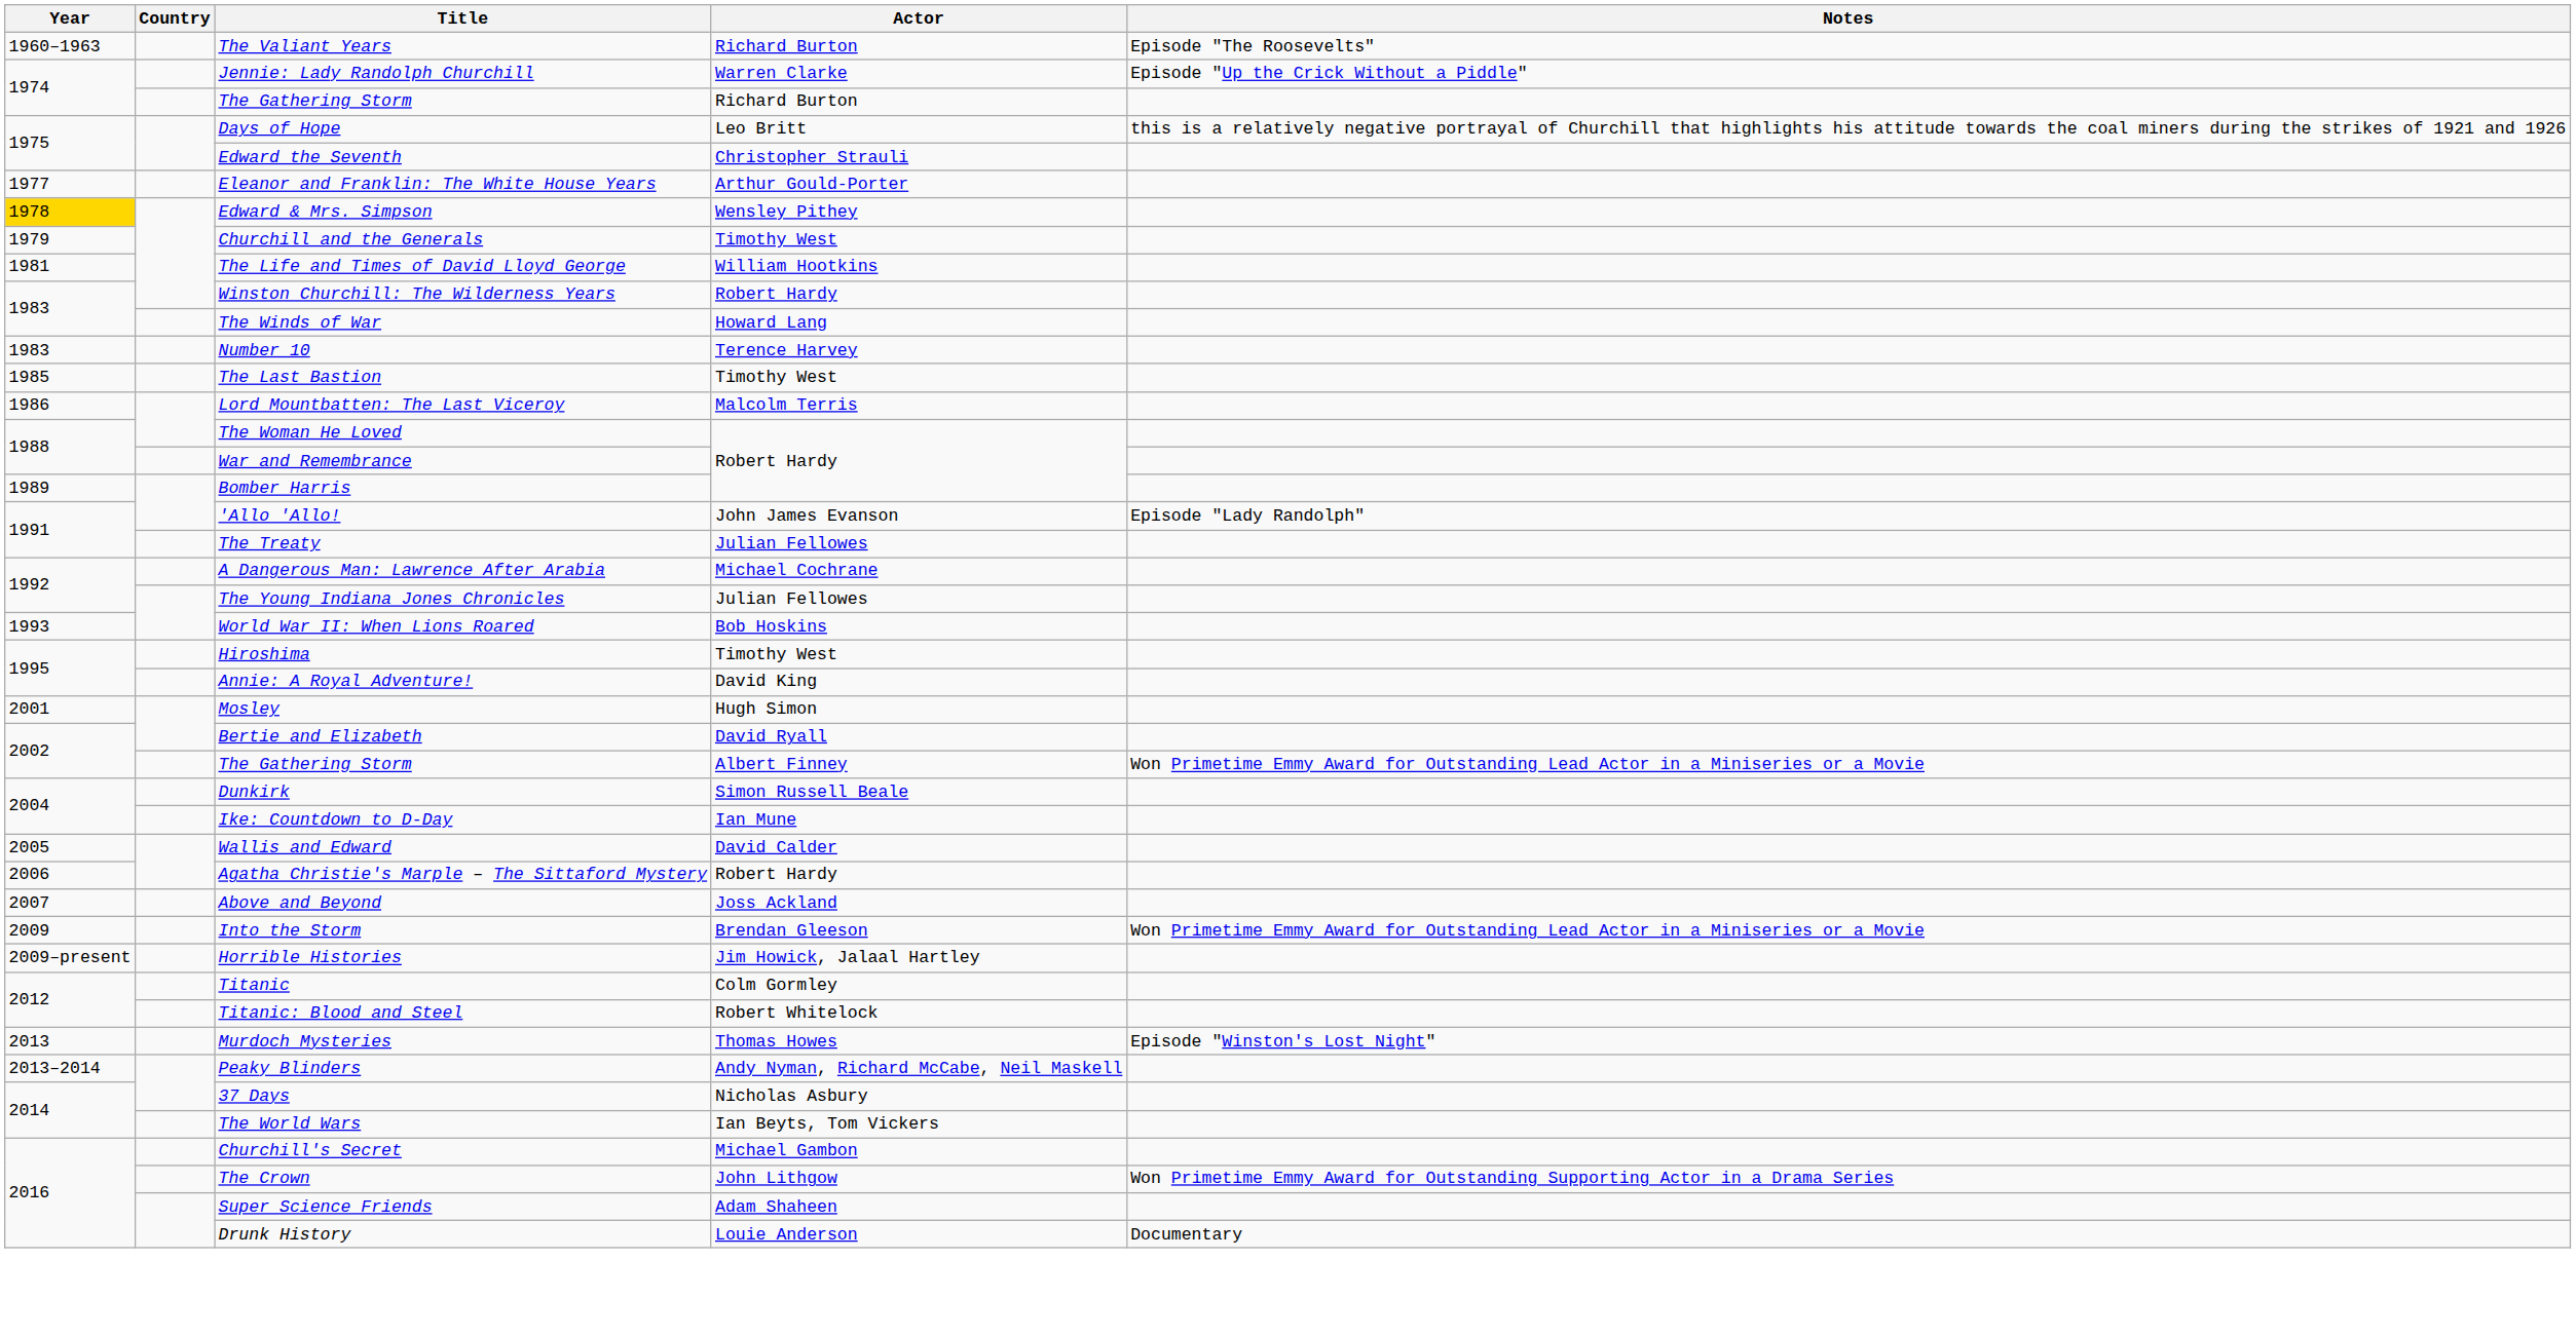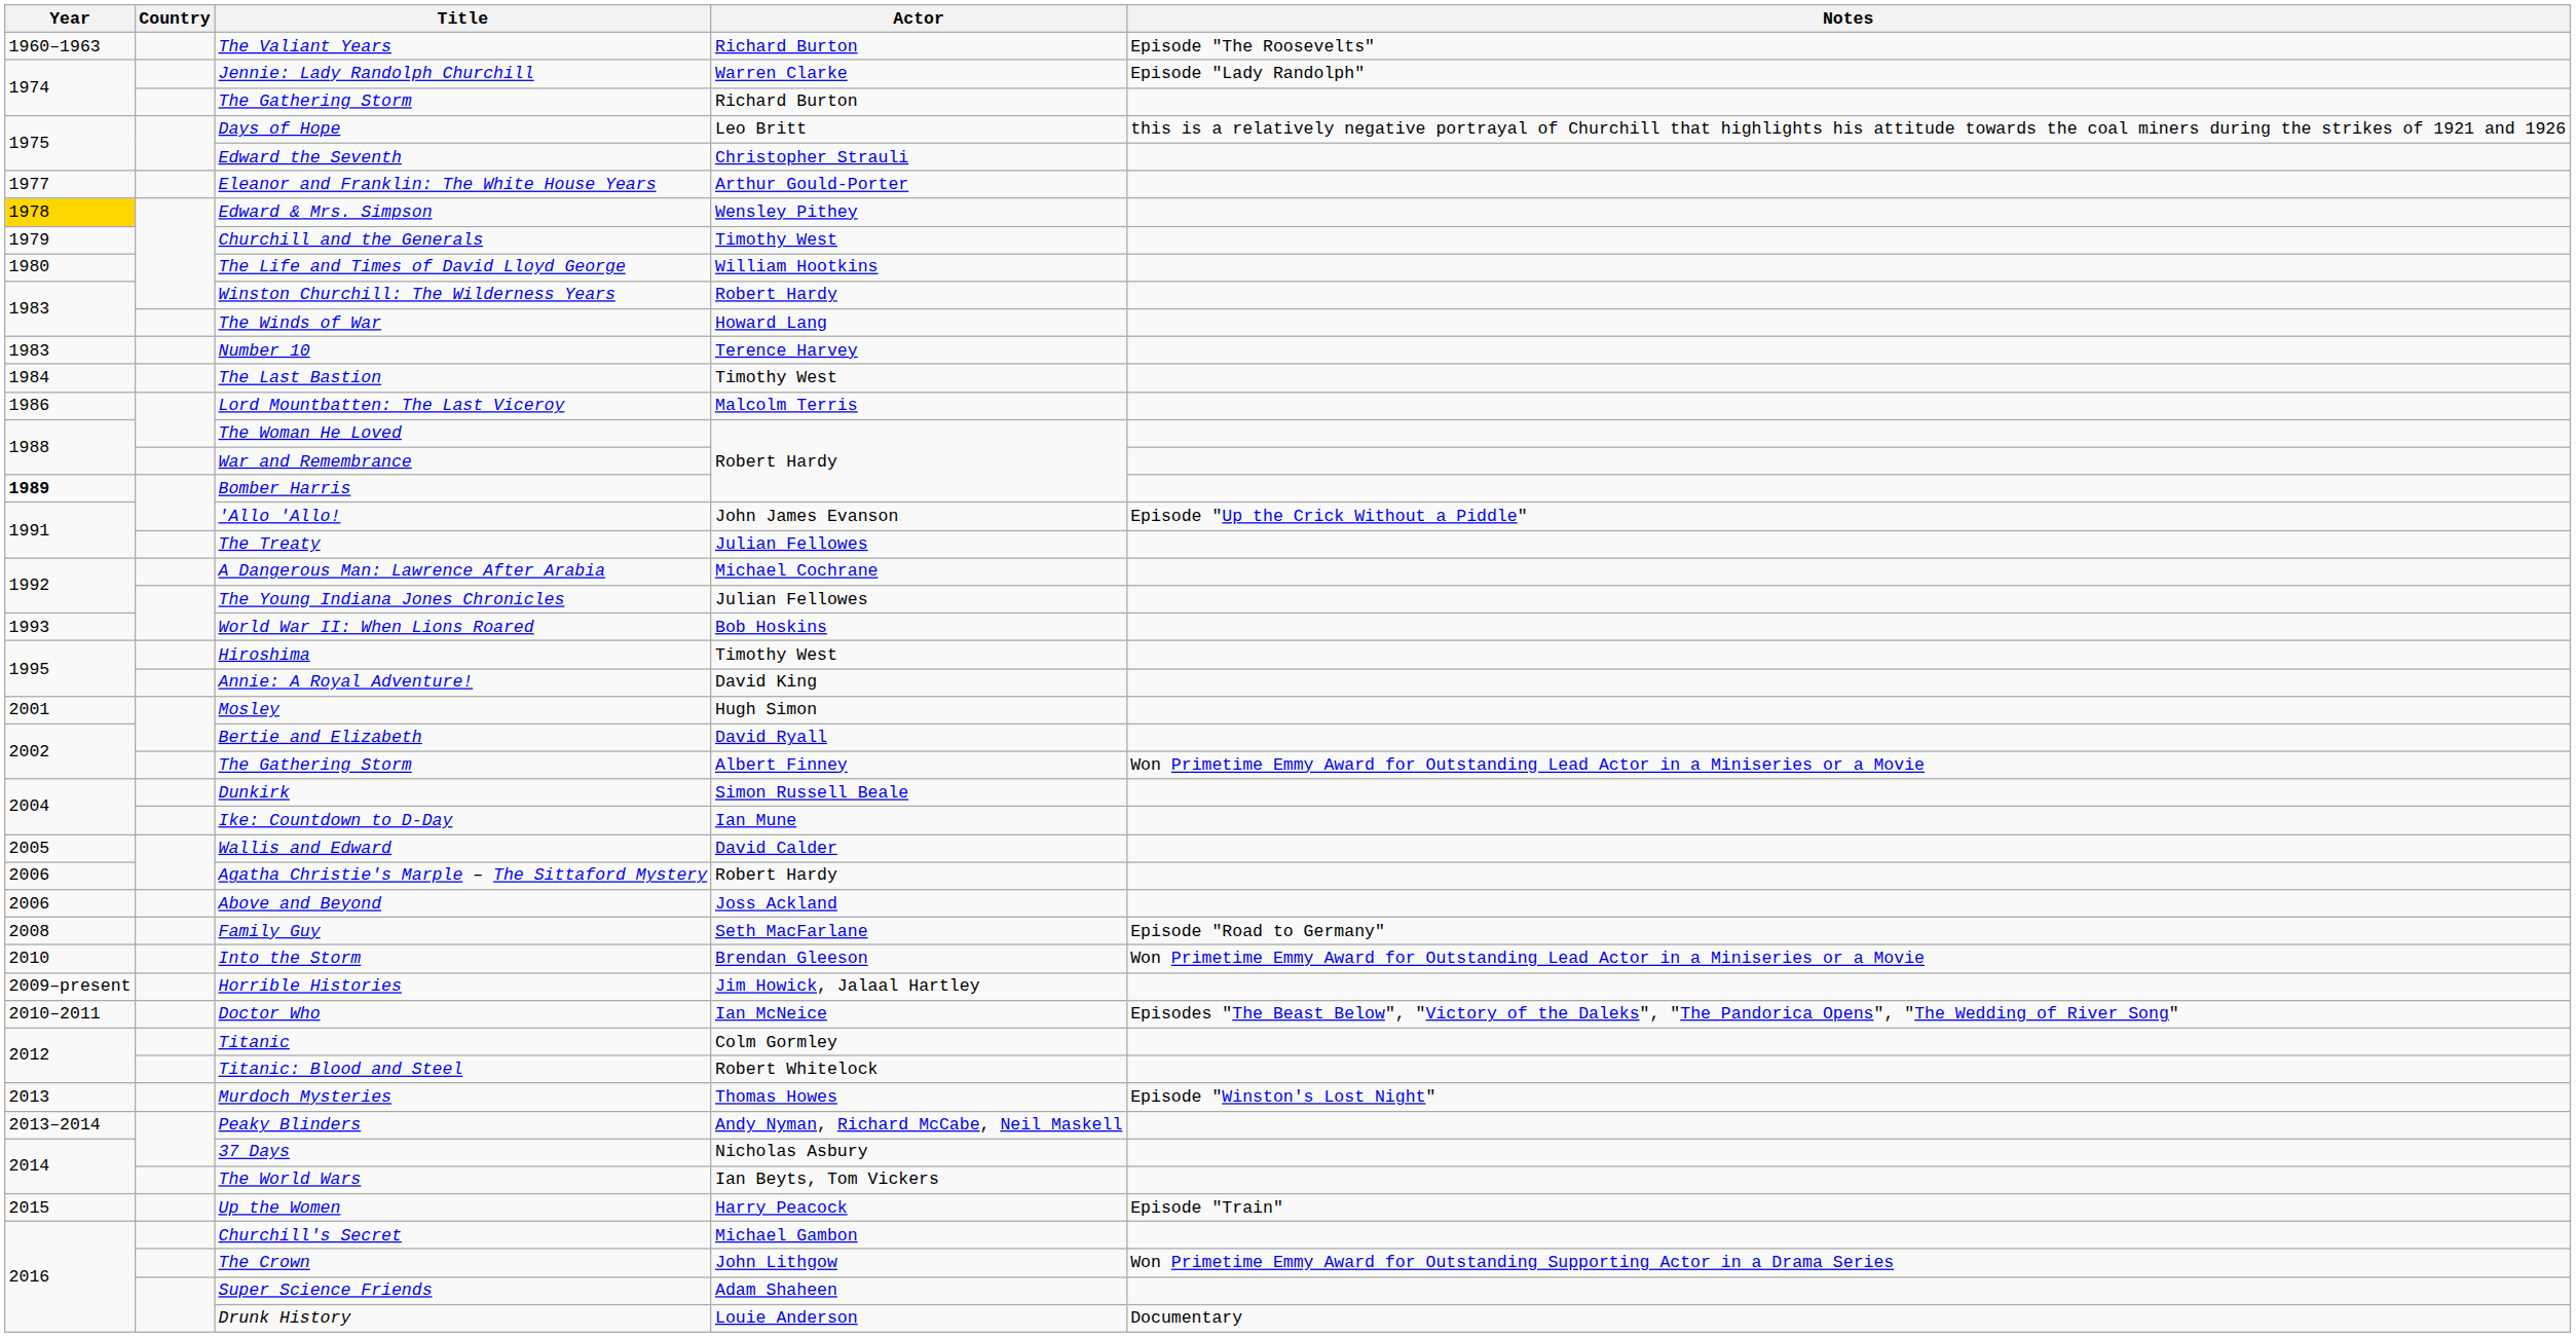 <table class="wikitable sortable">
 <tr>
 <th>Year</th>
 <th>Country</th>
 <th>Title</th>
 <th>Actor</th>
 <th>Notes</th>
 </tr>
 <tr>
 <td>1960–1963</td>
 <td></td>
 <td><em><a href='#'>The Valiant Years</a></em></td>
 <td><a href='#'>Richard Burton</a></td>
 <td>Episode "The Roosevelts"</td>
 </tr>
 <tr>
 <td rowspan="2">1974</td>
 <td></td>
 <td><em><a href='#'>Jennie: Lady Randolph Churchill</a></em></td>
 <td><a href='#'>Warren Clarke</a></td>
-<td>Episode "<a href='#'>Up the Crick Without a Piddle</a>"</td>
+<td>Episode "Lady Randolph"</td>
 </tr>
 <tr>
 <td></td>
 <td><em><a href='#'>The Gathering Storm</a></em></td>
 <td>Richard Burton</td>
 <td></td>
 </tr>
 <tr>
 <td rowspan="2">1975</td>
 <td rowspan="2"></td>
 <td><em><a href='#'>Days of Hope</a></em></td>
 <td>Leo Britt</td>
 <td>this is a relatively negative portrayal of Churchill that highlights his attitude towards the coal miners during the strikes of 1921 and 1926</td>
 </tr>
 <tr>
 <td><em><a href='#'>Edward the Seventh</a></em></td>
 <td><a href='#'>Christopher Strauli</a></td>
 <td></td>
 </tr>
 <tr>
 <td>1977</td>
 <td></td>
 <td><em><a href='#'>Eleanor and Franklin: The White House Years</a></em></td>
 <td><a href='#'>Arthur Gould-Porter</a></td>
 <td></td>
 </tr>
 <tr>
 <td style="background: gold;">1978</td>
 <td rowspan="4"></td>
 <td><em><a href='#'>Edward & Mrs. Simpson</a></em></td>
 <td><a href='#'>Wensley Pithey</a></td>
 <td></td>
 </tr>
 <tr>
 <td>1979</td>
 <td><em><a href='#'>Churchill and the Generals</a></em></td>
 <td><a href='#'>Timothy West</a></td>
 <td></td>
 </tr>
 <tr>
-<td>1981</td>
+<td>1980</td>
 <td><em><a href='#'>The Life and Times of David Lloyd George</a></em></td>
 <td><a href='#'>William Hootkins</a></td>
 <td></td>
 </tr>
 <tr>
 <td rowspan="2">1983</td>
 <td><em><a href='#'>Winston Churchill: The Wilderness Years</a></em></td>
 <td><a href='#'>Robert Hardy</a></td>
 <td></td>
 </tr>
 <tr>
 <td></td>
 <td><em><a href='#'>The Winds of War</a></em></td>
 <td><a href='#'>Howard Lang</a></td>
 <td></td>
 </tr>
 <tr>
 <td>1983</td>
 <td></td>
 <td><em><a href='#'>Number 10</a></em></td>
 <td><a href='#'>Terence Harvey</a></td>
 <td></td>
 </tr>
 <tr>
-<td>1985</td>
+<td>1984</td>
 <td></td>
 <td><em><a href='#'>The Last Bastion</a></em></td>
 <td>Timothy West</td>
 <td></td>
 </tr>
 <tr>
 <td>1986</td>
 <td rowspan="2"></td>
 <td><em><a href='#'>Lord Mountbatten: The Last Viceroy</a></em></td>
 <td><a href='#'>Malcolm Terris</a></td>
 <td></td>
 </tr>
 <tr>
 <td rowspan="2">1988</td>
 <td><em><a href='#'>The Woman He Loved</a></em></td>
 <td rowspan="3">Robert Hardy</td>
 <td></td>
 </tr>
 <tr>
 <td></td>
 <td><em><a href='#'>War and Remembrance</a></em></td>
 <td></td>
 </tr>
 <tr>
-<td>1989</td>
+<td><strong>1989</strong></td>
 <td rowspan="2"></td>
 <td><em><a href='#'>Bomber Harris</a></em></td>
 <td></td>
 </tr>
 <tr>
 <td rowspan="2">1991</td>
 <td><em><a href='#'>'Allo 'Allo!</a></em></td>
 <td>John James Evanson</td>
-<td>Episode "Lady Randolph"</td>
+<td>Episode "<a href='#'>Up the Crick Without a Piddle</a>"</td>
 </tr>
 <tr>
 <td></td>
 <td><em><a href='#'>The Treaty</a></em></td>
 <td><a href='#'>Julian Fellowes</a></td>
 <td></td>
 </tr>
 <tr>
 <td rowspan="2">1992</td>
 <td></td>
 <td><em><a href='#'>A Dangerous Man: Lawrence After Arabia</a></em></td>
 <td><a href='#'>Michael Cochrane</a></td>
 <td></td>
 </tr>
 <tr>
 <td rowspan="2"></td>
 <td><em><a href='#'>The Young Indiana Jones Chronicles</a></em></td>
 <td>Julian Fellowes</td>
 <td></td>
 </tr>
 <tr>
 <td>1993</td>
 <td><em><a href='#'>World War II: When Lions Roared</a></em></td>
 <td><a href='#'>Bob Hoskins</a></td>
 <td></td>
 </tr>
 <tr>
 <td rowspan="2">1995</td>
 <td></td>
 <td><em><a href='#'>Hiroshima</a></em></td>
 <td>Timothy West</td>
 </tr>
 <tr>
 <td></td>
 <td><em><a href='#'>Annie: A Royal Adventure!</a></em></td>
 <td>David King</td>
 <td></td>
 </tr>
 <tr>
 <td>2001</td>
 <td rowspan="2"></td>
 <td><em><a href='#'>Mosley</a></em></td>
 <td>Hugh Simon</td>
 <td></td>
 </tr>
 <tr>
 <td rowspan="2">2002</td>
 <td><em><a href='#'>Bertie and Elizabeth</a></em></td>
 <td><a href='#'>David Ryall</a></td>
 <td></td>
 </tr>
 <tr>
 <td></td>
 <td><em><a href='#'>The Gathering Storm</a></em></td>
 <td><a href='#'>Albert Finney</a></td>
 <td>Won <a href='#'>Primetime Emmy Award for Outstanding Lead Actor in a Miniseries or a Movie</a></td>
 </tr>
 <tr>
 <td rowspan="2">2004</td>
 <td></td>
 <td><em><a href='#'>Dunkirk</a></em></td>
 <td><a href='#'>Simon Russell Beale</a></td>
 <td></td>
 </tr>
 <tr>
 <td></td>
 <td><em><a href='#'>Ike: Countdown to D-Day</a></em></td>
 <td><a href='#'>Ian Mune</a></td>
 <td></td>
 </tr>
 <tr>
 <td>2005</td>
 <td rowspan="2"></td>
 <td><em><a href='#'>Wallis and Edward</a></em></td>
 <td><a href='#'>David Calder</a></td>
 <td></td>
 </tr>
 <tr>
 <td>2006</td>
 <td><em><a href='#'>Agatha Christie's Marple</a> – <a href='#'>The Sittaford Mystery</a></em></td>
 <td>Robert Hardy</td>
 <td></td>
 </tr>
 <tr>
-<td>2007</td>
+<td>2006</td>
 <td></td>
 <td><em><a href='#'>Above and Beyond</a></em></td>
 <td><a href='#'>Joss Ackland</a></td>
 <td></td>
 </tr>
 <tr>
-<td>2009</td>
+<td>2008</td>
+<td></td>
+<td><em><a href='#'>Family Guy</a></em></td>
+<td><a href='#'>Seth MacFarlane</a></td>
+<td>Episode "Road to Germany"</td>
+</tr>
+<tr>
+<td>2010</td>
 <td></td>
 <td><em><a href='#'>Into the Storm</a></em></td>
 <td><a href='#'>Brendan Gleeson</a></td>
 <td>Won <a href='#'>Primetime Emmy Award for Outstanding Lead Actor in a Miniseries or a Movie</a></td>
 </tr>
 <tr>
 <td>2009–present</td>
 <td></td>
 <td><em><a href='#'>Horrible Histories</a></em></td>
 <td><a href='#'>Jim Howick</a>, Jalaal Hartley</td>
 <td></td>
+</tr>
+<tr>
+<td>2010–2011</td>
+<td></td>
+<td><em><a href='#'>Doctor Who</a></em></td>
+<td><a href='#'>Ian McNeice</a></td>
+<td>Episodes "<a href='#'>The Beast Below</a>", "<a href='#'>Victory of the Daleks</a>", "<a href='#'>The Pandorica Opens</a>", "<a href='#'>The Wedding of River Song</a>"</td>
 </tr>
 <tr>
 <td rowspan="2">2012</td>
 <td></td>
 <td><em><a href='#'>Titanic</a></em></td>
 <td>Colm Gormley</td>
 <td></td>
 </tr>
 <tr>
 <td></td>
 <td><em><a href='#'>Titanic: Blood and Steel</a></em></td>
 <td>Robert Whitelock</td>
 <td></td>
 </tr>
 <tr>
 <td>2013</td>
 <td></td>
 <td><em><a href='#'>Murdoch Mysteries</a></em></td>
 <td><a href='#'>Thomas Howes</a></td>
 <td>Episode "<a href='#'>Winston's Lost Night</a>"</td>
 </tr>
 <tr>
 <td>2013–2014</td>
 <td rowspan="2"></td>
 <td><em><a href='#'>Peaky Blinders</a></em></td>
 <td><a href='#'>Andy Nyman</a>, <a href='#'>Richard McCabe</a>, <a href='#'>Neil Maskell</a></td>
 <td></td>
 </tr>
 <tr>
 <td rowspan="2">2014</td>
 <td><em><a href='#'>37 Days</a></em></td>
 <td>Nicholas Asbury</td>
 <td></td>
 </tr>
 <tr>
 <td></td>
 <td><em><a href='#'>The World Wars</a></em></td>
 <td>Ian Beyts, Tom Vickers</td>
 <td></td>
 </tr>
 <tr>
+<td>2015</td>
+<td></td>
+<td><em><a href='#'>Up the Women</a></em></td>
+<td><a href='#'>Harry Peacock</a></td>
+<td>Episode "Train"</td>
+</tr>
+<tr>
 <td rowspan="4">2016</td>
 <td></td>
 <td><em><a href='#'>Churchill's Secret</a></em></td>
 <td><a href='#'>Michael Gambon</a></td>
 <td></td>
 </tr>
 <tr>
 <td></td>
 <td><em><a href='#'>The Crown</a></em></td>
 <td><a href='#'>John Lithgow</a></td>
 <td>Won <a href='#'>Primetime Emmy Award for Outstanding Supporting Actor in a Drama Series</a></td>
 </tr>
 <tr>
 <td rowspan="2"></td>
 <td><em><a href='#'>Super Science Friends</a></em></td>
 <td><a href='#'>Adam Shaheen</a></td>
 <td></td>
 </tr>
 <tr>
 <td><em>Drunk History</em></td>
 <td><a href='#'>Louie Anderson</a></td>
 <td>Documentary</td>
 </tr>
 </table>
